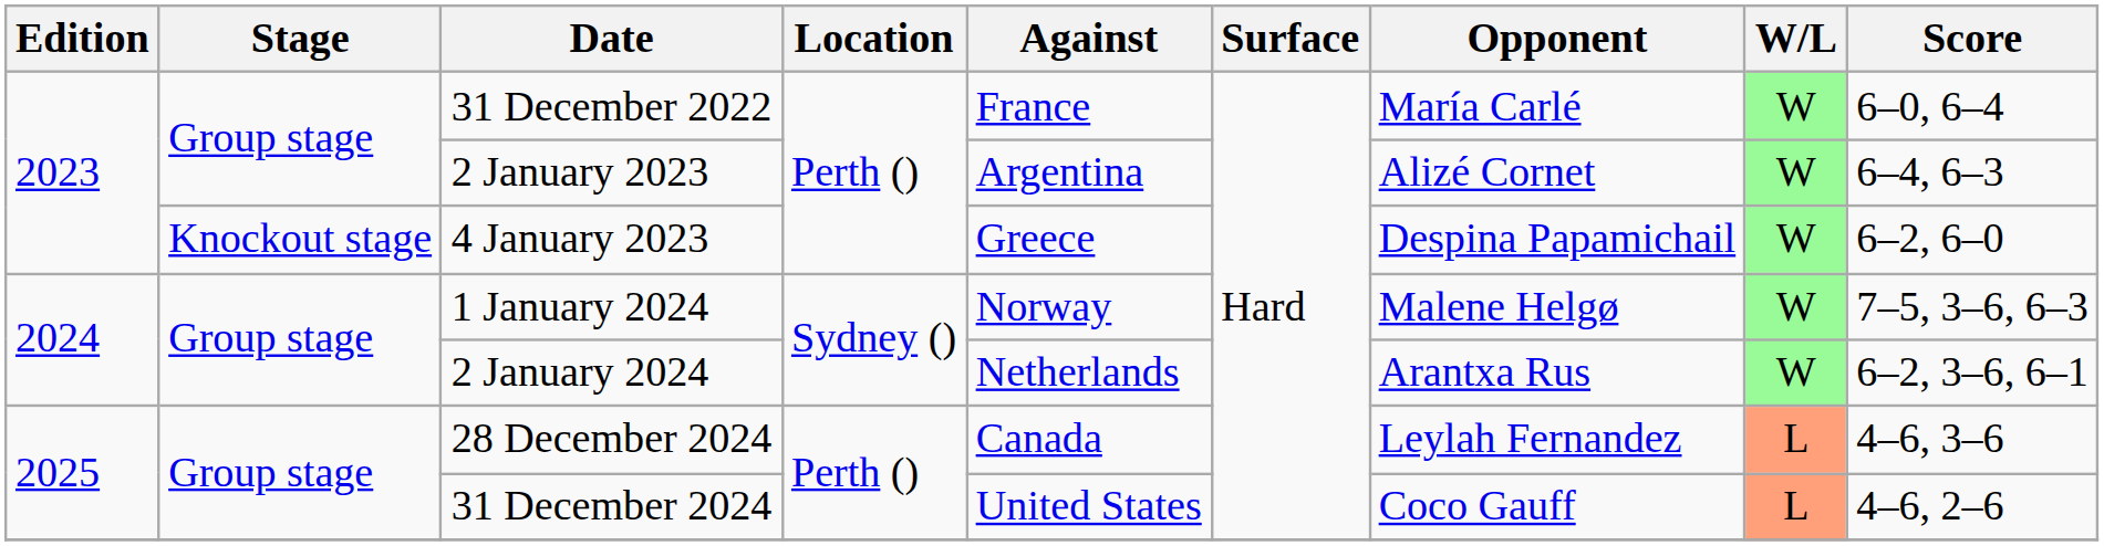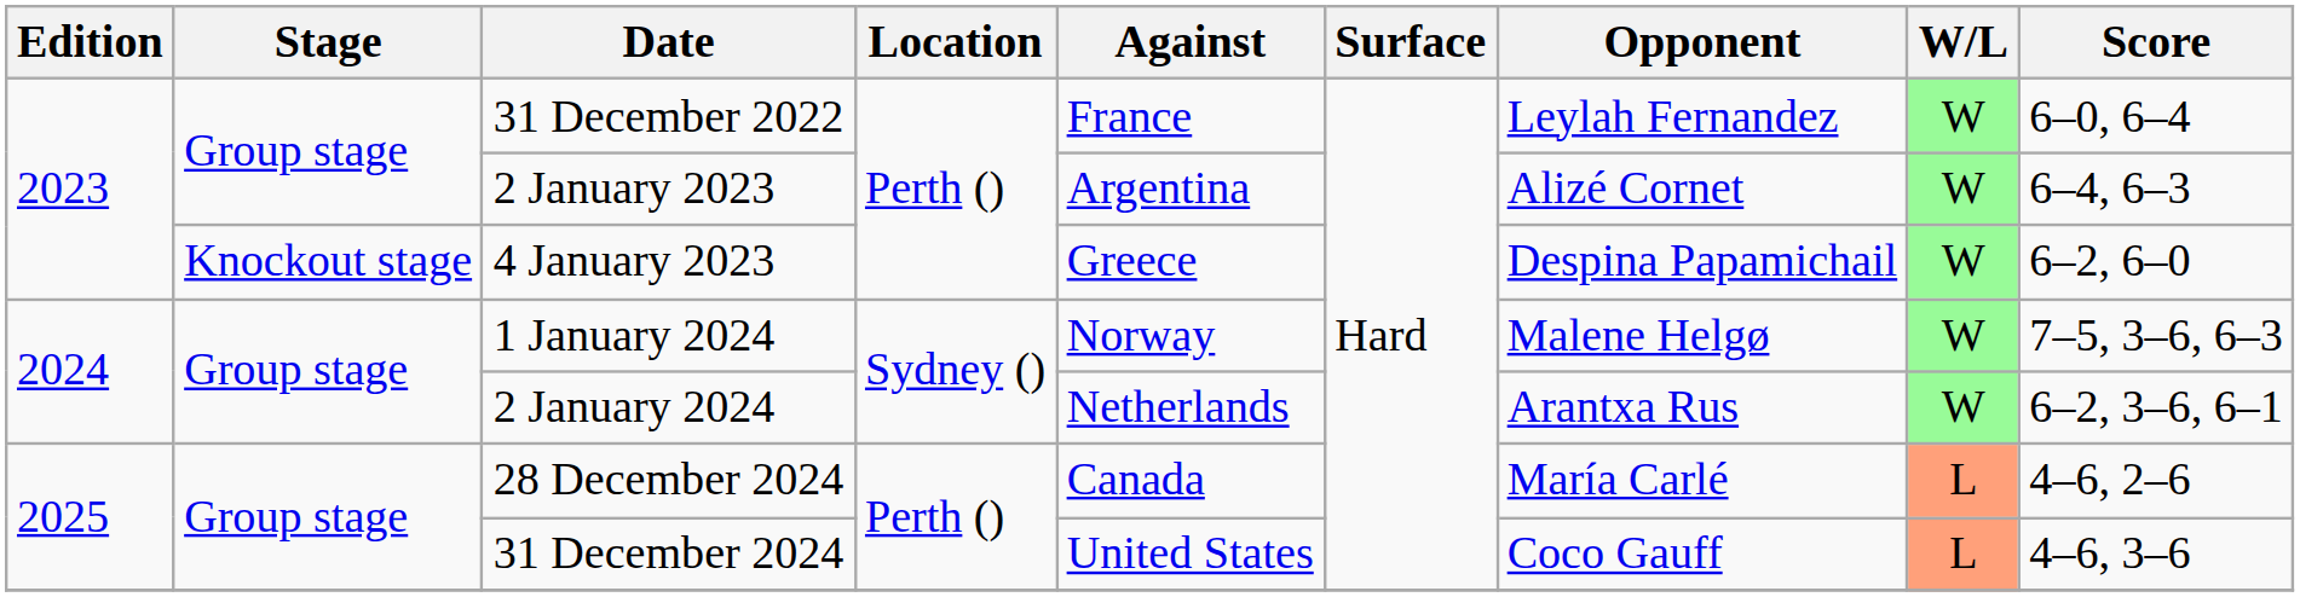 <table class="wikitable">
 <tr>
 <th>Edition</th>
 <th>Stage</th>
 <th>Date</th>
 <th>Location</th>
 <th>Against</th>
 <th>Surface</th>
 <th>Opponent</th>
 <th>W/L</th>
 <th class="unsortable">Score</th>
 </tr>
 <tr>
 <td rowspan="3"><a href='#'>2023</a></td>
 <td rowspan="2"><a href='#'>Group stage</a></td>
 <td rowspan="1">31 December 2022</td>
 <td rowspan="3"><a href='#'>Perth</a> ()</td>
 <td> <a href='#'>France</a></td>
 <td rowspan="7">Hard</td>
-<td><a href='#'>María Carlé</a></td>
+<td><a href='#'>Leylah Fernandez</a></td>
 <td style="text-align:center; background:#98fb98;">W</td>
 <td>6–0, 6–4</td>
 </tr>
 <tr>
 <td rowspan="1">2 January 2023</td>
 <td> <a href='#'>Argentina</a></td>
 <td><a href='#'>Alizé Cornet</a></td>
 <td style="text-align:center; background:#98fb98;">W</td>
 <td>6–4, 6–3</td>
 </tr>
 <tr>
 <td rowspan="1"><a href='#'>Knockout stage</a></td>
 <td rowspan="1">4 January 2023</td>
 <td> <a href='#'>Greece</a></td>
 <td><a href='#'>Despina Papamichail</a></td>
 <td style="text-align:center; background:#98fb98;">W</td>
 <td>6–2, 6–0</td>
 </tr>
 <tr>
 <td rowspan="2"><a href='#'>2024</a></td>
 <td rowspan="2"><a href='#'>Group stage</a></td>
 <td rowspan="1">1 January 2024</td>
 <td rowspan="2"><a href='#'>Sydney</a> ()</td>
 <td> <a href='#'>Norway</a></td>
 <td><a href='#'>Malene Helgø</a></td>
 <td style="text-align:center; background:#98fb98;">W</td>
 <td>7–5, 3–6, 6–3</td>
 </tr>
 <tr>
 <td rowspan="1">2 January 2024</td>
 <td> <a href='#'>Netherlands</a></td>
 <td><a href='#'>Arantxa Rus</a></td>
 <td style="text-align:center; background:#98fb98;">W</td>
 <td>6–2, 3–6, 6–1</td>
 </tr>
 <tr>
 <td rowspan="2"><a href='#'>2025</a></td>
 <td rowspan="2"><a href='#'>Group stage</a></td>
 <td rowspan="1">28 December 2024</td>
 <td rowspan="2"><a href='#'>Perth</a> ()</td>
 <td> <a href='#'>Canada</a></td>
-<td><a href='#'>Leylah Fernandez</a></td>
+<td><a href='#'>María Carlé</a></td>
 <td style="text-align:center; background:#ffa07a;">L</td>
-<td>4–6, 3–6</td>
+<td>4–6, 2–6</td>
 </tr>
 <tr>
 <td rowspan="1">31 December 2024</td>
 <td> <a href='#'>United States</a></td>
 <td><a href='#'>Coco Gauff</a></td>
 <td style="text-align:center; background:#ffa07a;">L</td>
-<td>4–6, 2–6</td>
+<td>4–6, 3–6</td>
 </tr>
 <tr>
 </tr>
 </table>
